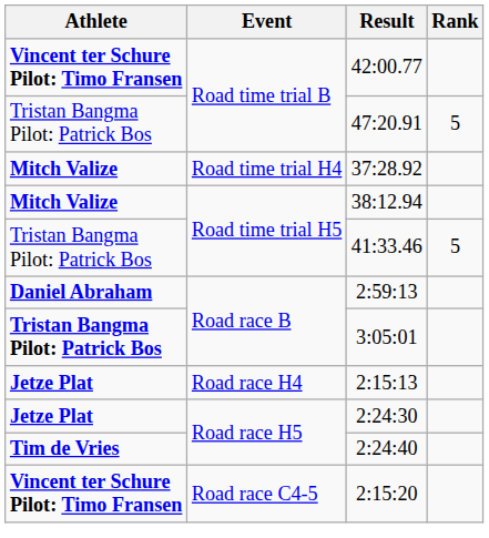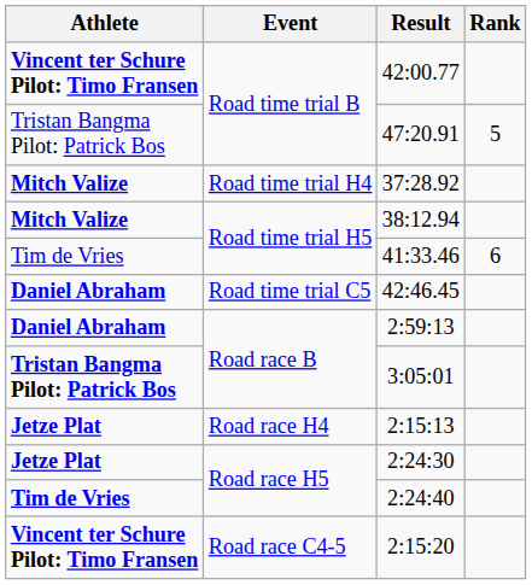 <table class=wikitable style="font-size:90%">
 <tr>
 <th>Athlete</th>
 <th>Event</th>
 <th>Result</th>
 <th>Rank</th>
 </tr>
 <tr align=center>
 <td align=left><strong><a href='#'>Vincent ter Schure</a><br>Pilot: <a href='#'>Timo Fransen</a></strong></td>
 <td align=left rowspan=2><a href='#'>Road time trial B</a></td>
 <td>42:00.77</td>
 <td></td>
 </tr>
 <tr align=center>
 <td align=left><a href='#'>Tristan Bangma</a><br>Pilot: <a href='#'>Patrick Bos</a></td>
 <td>47:20.91</td>
 <td>5</td>
 </tr>
 <tr align=center>
 <td align=left><strong><a href='#'>Mitch Valize</a></strong></td>
 <td align=left><a href='#'>Road time trial H4</a></td>
 <td>37:28.92</td>
 <td></td>
 </tr>
 <tr align=center>
 <td align=left><strong><a href='#'>Mitch Valize</a></strong></td>
 <td align=left rowspan=2><a href='#'>Road time trial H5</a></td>
 <td>38:12.94</td>
 <td></td>
 </tr>
 <tr align=center>
-<td align=left><a href='#'>Tristan Bangma</a><br>Pilot: <a href='#'>Patrick Bos</a></td>
+<td align=left><a href='#'>Tim de Vries</a></td>
 <td>41:33.46</td>
-<td>5</td>
+<td>6</td>
+</tr>
+<tr align=center>
+<td align=left><strong><a href='#'>Daniel Abraham</a></strong></td>
+<td align=left><a href='#'>Road time trial C5</a></td>
+<td>42:46.45</td>
+<td></td>
 </tr>
 <tr align=center>
 <td align=left><strong><a href='#'>Daniel Abraham</a></strong></td>
 <td align=left rowspan=2><a href='#'>Road race B</a></td>
 <td>2:59:13</td>
 <td></td>
 </tr>
 <tr align=center>
 <td align=left><strong><a href='#'>Tristan Bangma</a><br>Pilot: <a href='#'>Patrick Bos</a></strong></td>
 <td>3:05:01</td>
 <td></td>
 </tr>
 <tr align=center>
 <td align=left><strong><a href='#'>Jetze Plat</a></strong></td>
 <td align=left><a href='#'>Road race H4</a></td>
 <td>2:15:13</td>
 <td></td>
 </tr>
 <tr align=center>
 <td align=left><strong><a href='#'>Jetze Plat</a></strong></td>
 <td align=left rowspan=2><a href='#'>Road race H5</a></td>
 <td>2:24:30</td>
 <td></td>
 </tr>
 <tr align=center>
 <td align=left><strong><a href='#'>Tim de Vries</a></strong></td>
 <td>2:24:40</td>
 <td></td>
 </tr>
 <tr align=center>
 <td align=left><strong><a href='#'>Vincent ter Schure</a><br>Pilot: <a href='#'>Timo Fransen</a></strong></td>
 <td align=left><a href='#'>Road race C4-5</a></td>
 <td>2:15:20</td>
 <td></td>
 </tr>
 </table>
